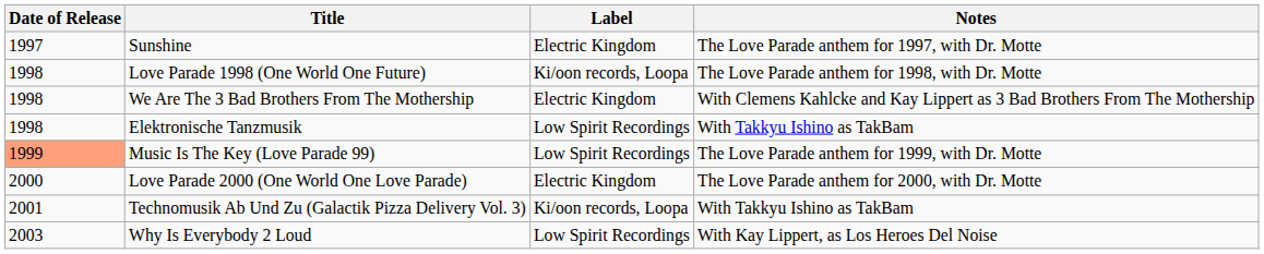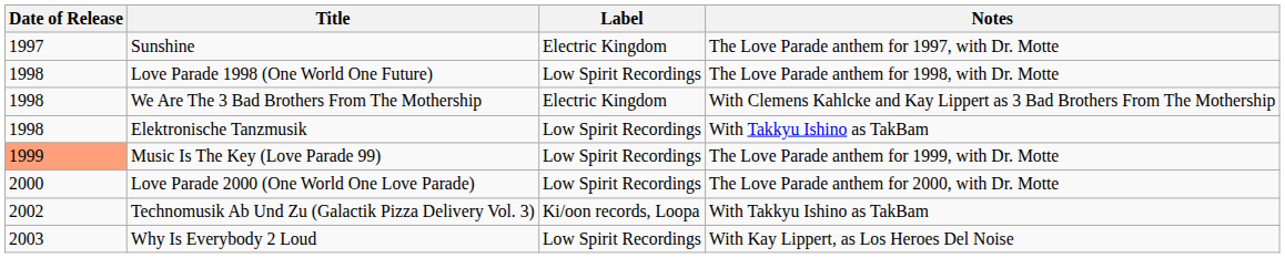 <table class="wikitable">
 <tr>
 <th>Date of Release</th>
 <th>Title</th>
 <th>Label</th>
 <th>Notes</th>
 </tr>
 <tr>
 <td>1997</td>
 <td>Sunshine</td>
 <td>Electric Kingdom</td>
 <td>The Love Parade anthem for 1997, with Dr. Motte</td>
 </tr>
 <tr>
 <td>1998</td>
 <td>Love Parade 1998 (One World One Future)</td>
-<td>Ki/oon records, Loopa</td>
+<td>Low Spirit Recordings</td>
 <td>The Love Parade anthem for 1998, with Dr. Motte</td>
 </tr>
 <tr>
 <td>1998</td>
 <td>We Are The 3 Bad Brothers From The Mothership</td>
 <td>Electric Kingdom</td>
 <td>With Clemens Kahlcke and Kay Lippert as 3 Bad Brothers From The Mothership</td>
 </tr>
 <tr>
 <td>1998</td>
 <td>Elektronische Tanzmusik</td>
 <td>Low Spirit Recordings</td>
 <td>With <a href='#'>Takkyu Ishino</a> as TakBam</td>
 </tr>
 <tr>
 <td style="background: lightsalmon;">1999</td>
 <td>Music Is The Key (Love Parade 99)</td>
 <td>Low Spirit Recordings</td>
 <td>The Love Parade anthem for 1999, with Dr. Motte</td>
 </tr>
 <tr>
 <td>2000</td>
 <td>Love Parade 2000 (One World One Love Parade)</td>
-<td>Electric Kingdom</td>
+<td>Low Spirit Recordings</td>
 <td>The Love Parade anthem for 2000, with Dr. Motte</td>
 </tr>
 <tr>
-<td>2001</td>
+<td>2002</td>
 <td>Technomusik Ab Und Zu (Galactik Pizza Delivery Vol. 3)</td>
 <td>Ki/oon records, Loopa</td>
 <td>With Takkyu Ishino as TakBam</td>
 </tr>
 <tr>
 <td>2003</td>
 <td>Why Is Everybody 2 Loud</td>
 <td>Low Spirit Recordings</td>
 <td>With Kay Lippert, as Los Heroes Del Noise</td>
 </tr>
 </table>
